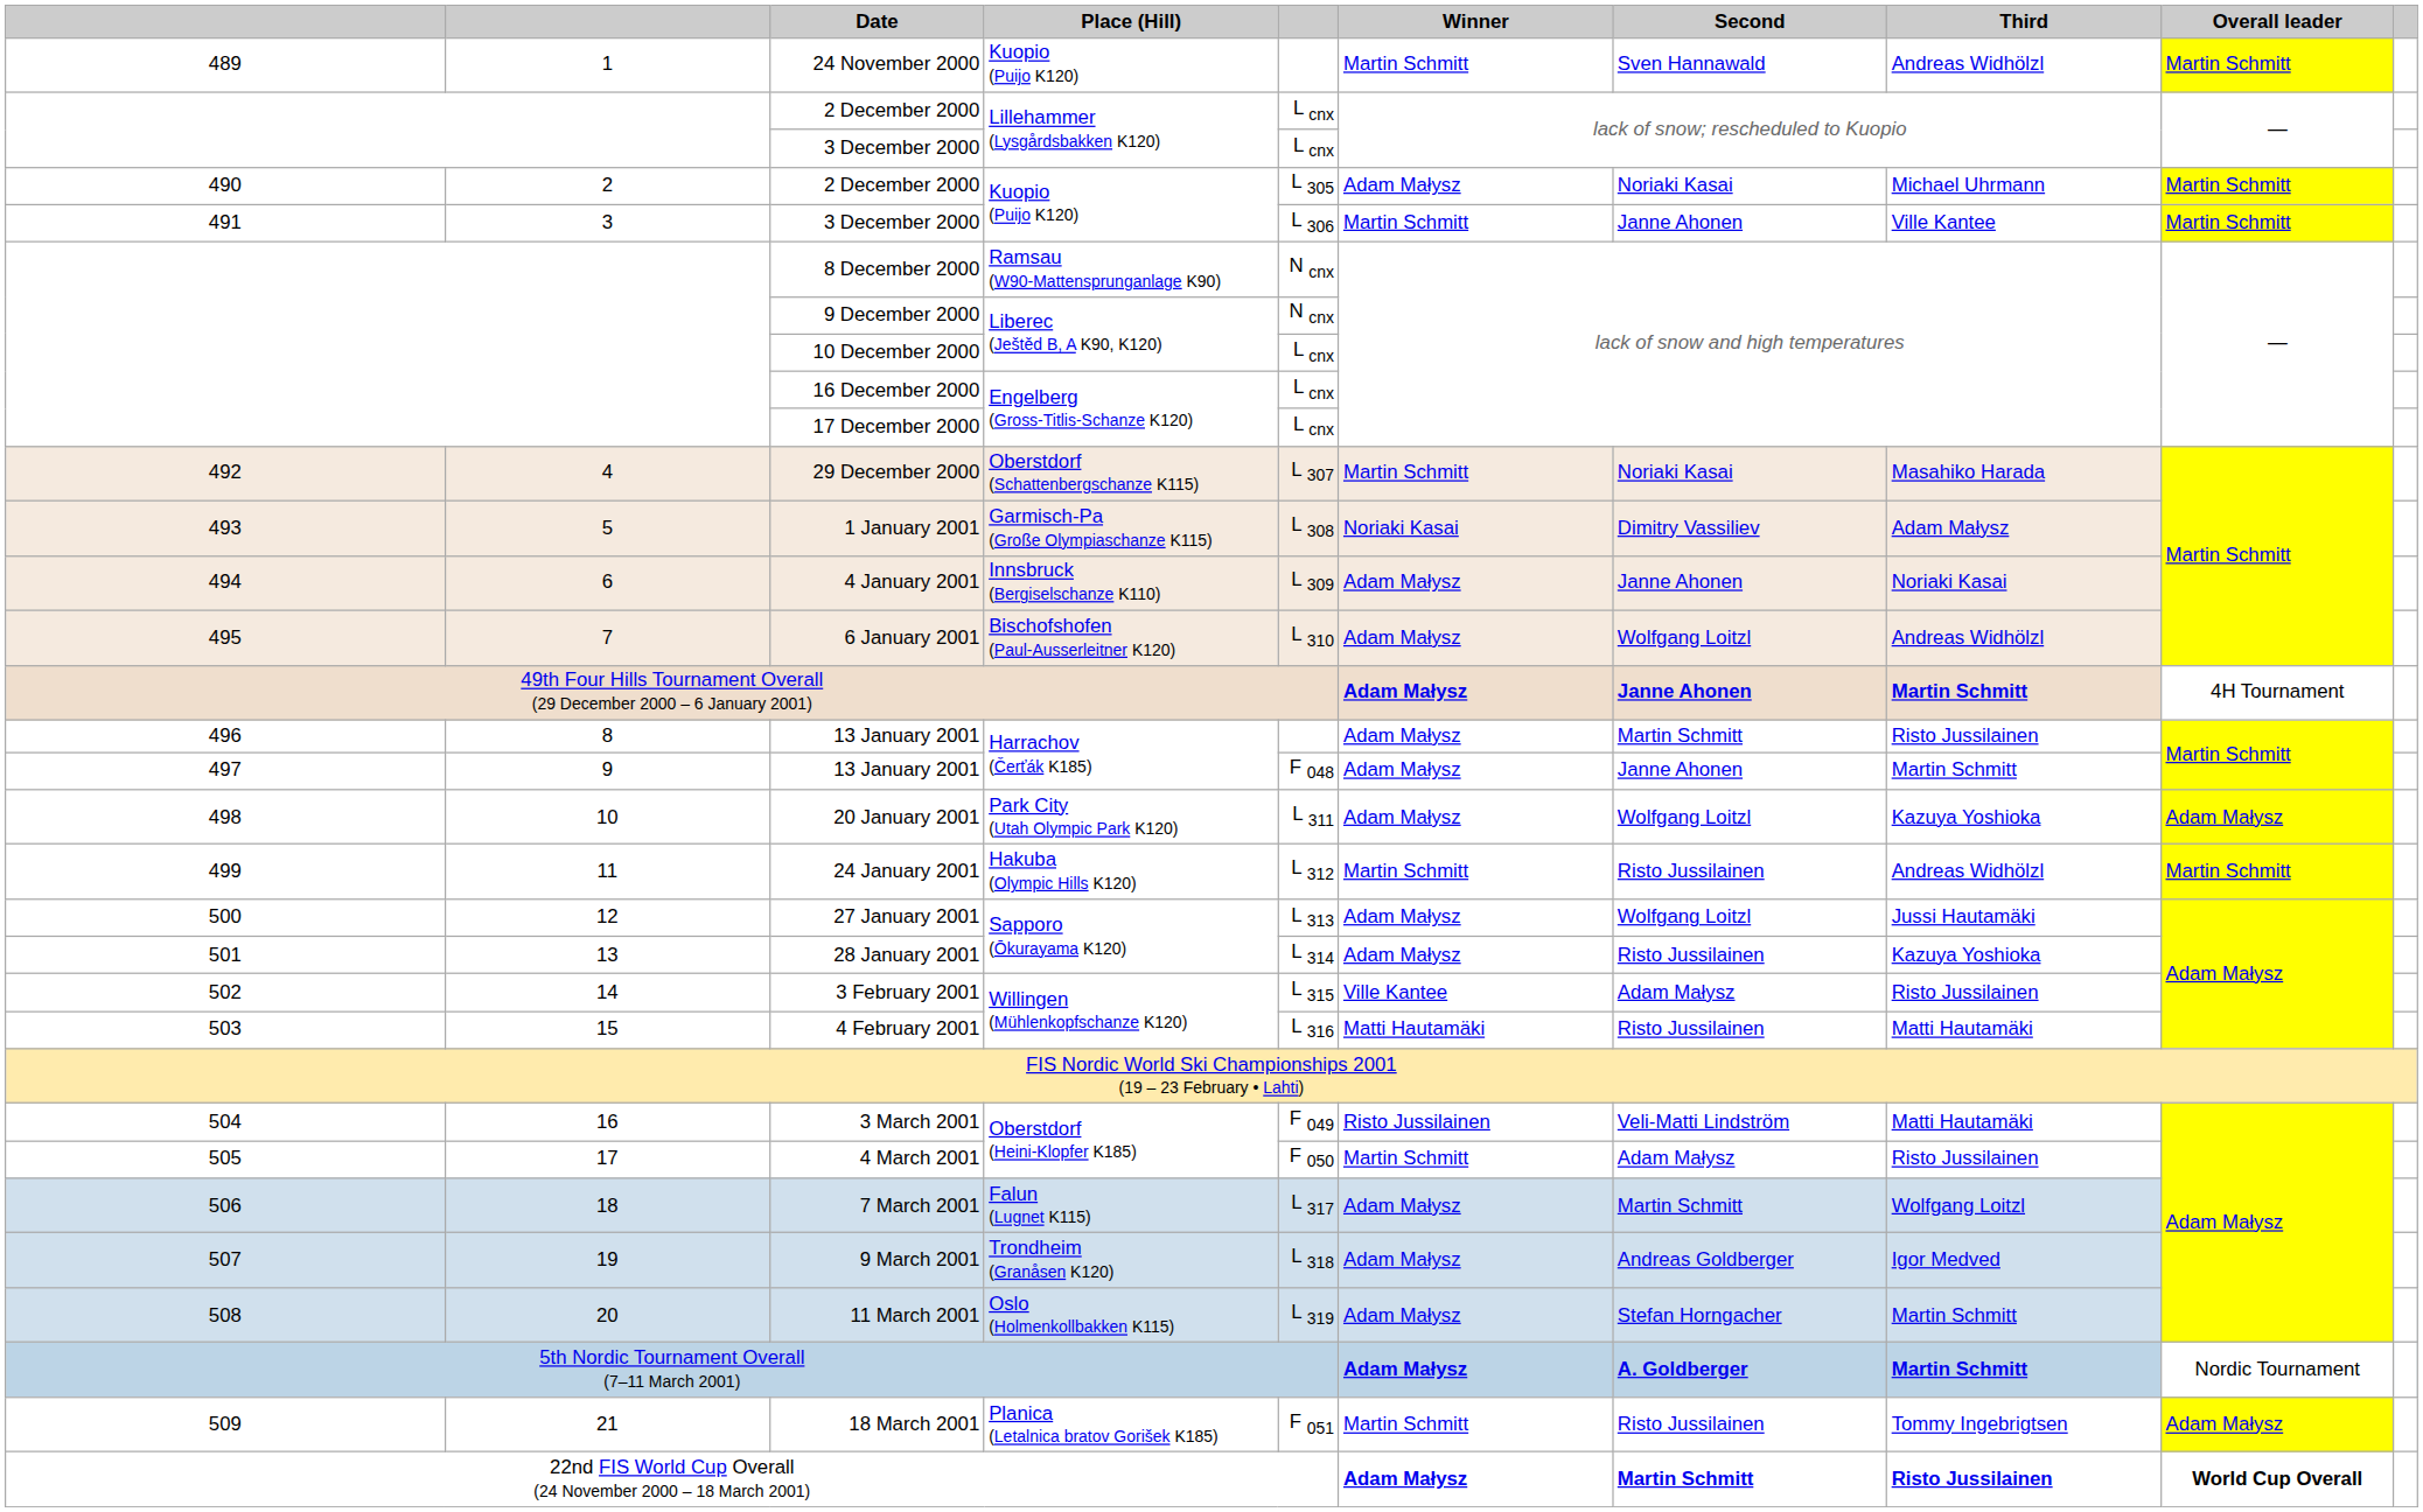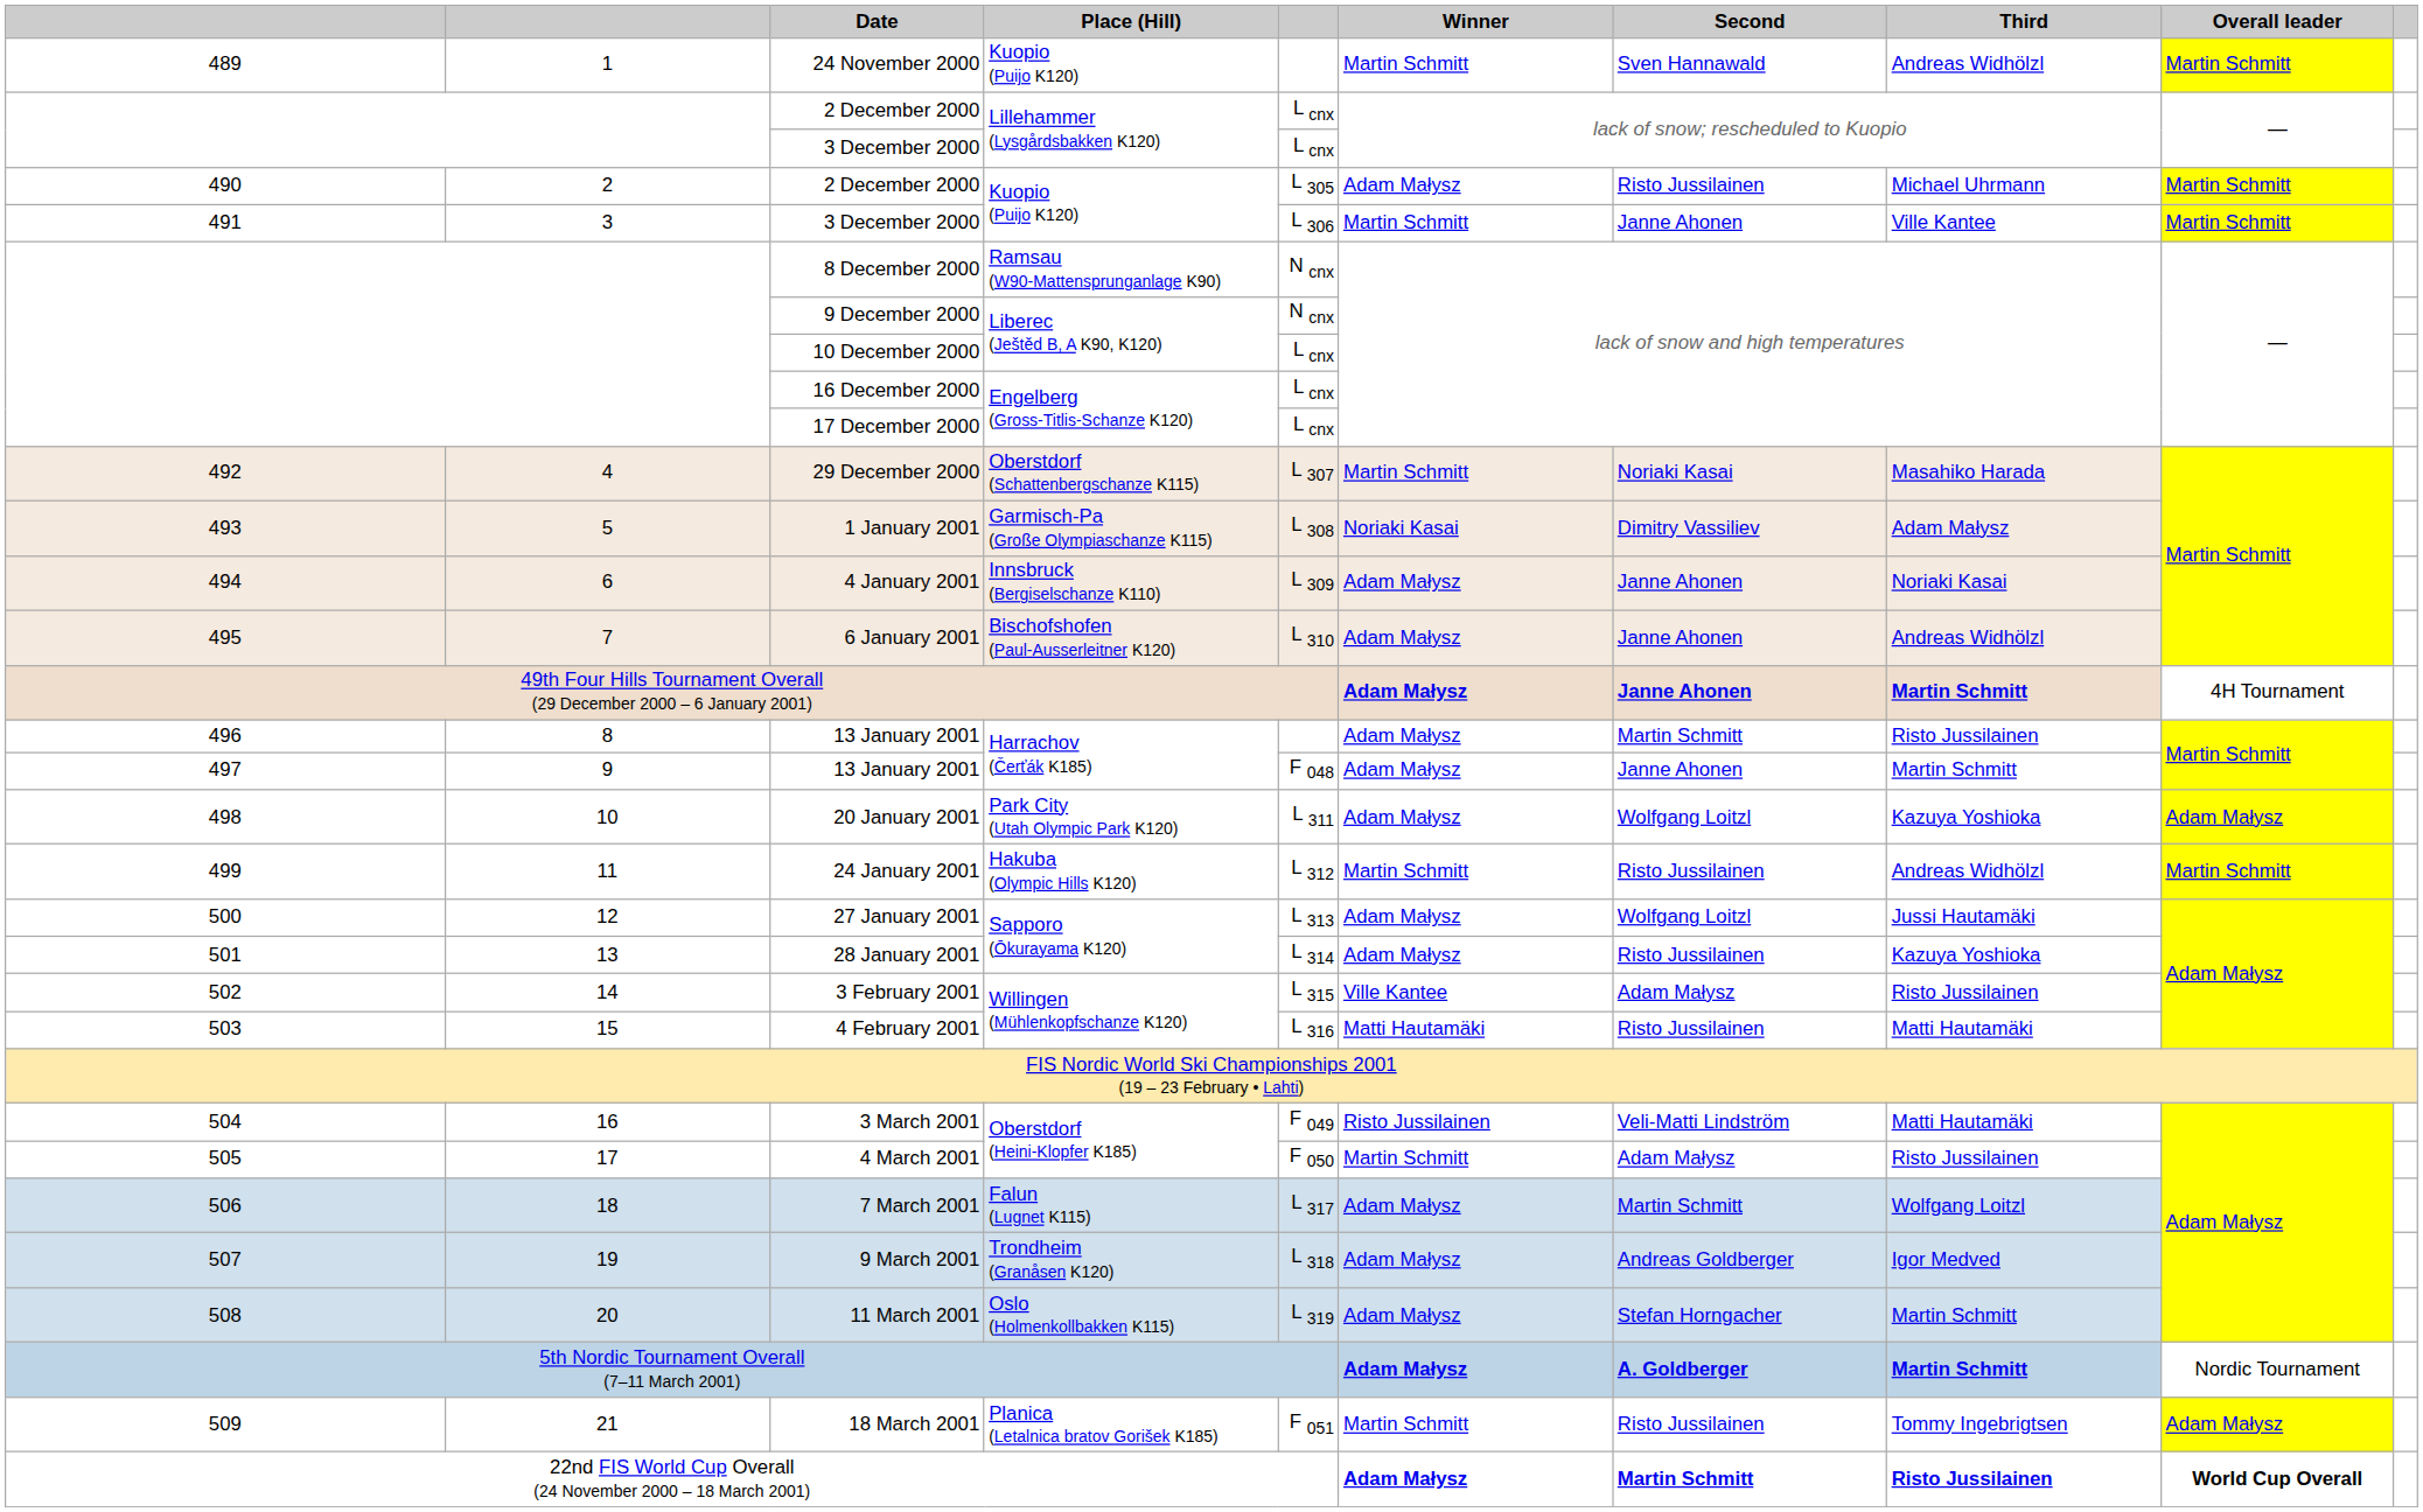 <table class="wikitable plainrowheaders" style="background:#fff; font-size:86%; width:107%; line-height:16px; border:grey solid 1px; border-collapse:collapse;">
 <tr>
 <th scope="col" style="background:#ccc; width=30 px;"></th>
 <th scope="col" style="background:#ccc; width=30 px;"></th>
 <th scope="col" style="background:#ccc; width:144px;">Date</th>
 <th scope="col" style="background:#ccc; width:200px;">Place (Hill)</th>
 <th scope="col" style="background:#ccc; width:36px;"></th>
 <th scope="col" style="background:#ccc; width:186px;">Winner</th>
 <th scope="col" style="background:#ccc; width:186px;">Second</th>
 <th scope="col" style="background:#ccc; width:186px;">Third</th>
 <th scope="col" style="background:#ccc; width:157px;">Overall leader</th>
 <th scope="col" style="background:#ccc; width:10px;"></th>
 </tr>
 <tr>
 <td align=center>489</td>
 <td align=center>1</td>
 <td align=right>24 November 2000</td>
 <td> <a href='#'>Kuopio</a><br><small>(<a href='#'>Puijo</a> K120)</small></td>
 <td align=right></td>
 <td> <a href='#'>Martin Schmitt</a></td>
 <td> <a href='#'>Sven Hannawald</a></td>
 <td> <a href='#'>Andreas Widhölzl</a></td>
 <td bgcolor=yellow> <a href='#'>Martin Schmitt</a></td>
 <td></td>
 </tr>
 <tr>
 <td rowspan=2 colspan=2></td>
 <td align=right>2 December 2000</td>
 <td rowspan=2> <a href='#'>Lillehammer</a><br><small>(<a href='#'>Lysgårdsbakken</a> K120)</small></td>
 <td align=right>L <sub>cnx</sub></td>
 <td rowspan=2 colspan=3 align=center style=color:#696969><em>lack of snow; rescheduled to Kuopio</em></td>
 <td rowspan=2 style="background:white; text-align:center">—</td>
 <td style="background:white"></td>
 </tr>
 <tr>
 <td align=right>3 December 2000</td>
 <td align=right>L <sub>cnx</sub></td>
 <td style="background:white"></td>
 </tr>
 <tr>
 <td align=center>490</td>
 <td align=center>2</td>
 <td align=right>2 December 2000</td>
 <td rowspan=2> <a href='#'>Kuopio</a><br><small>(<a href='#'>Puijo</a> K120)</small></td>
 <td align=right>L <sub>305</sub></td>
 <td> <a href='#'>Adam Małysz</a></td>
-<td> <a href='#'>Noriaki Kasai</a></td>
+<td> <a href='#'>Risto Jussilainen</a></td>
 <td> <a href='#'>Michael Uhrmann</a></td>
 <td bgcolor=yellow> <a href='#'>Martin Schmitt</a></td>
 <td></td>
 </tr>
 <tr>
 <td align=center>491</td>
 <td align=center>3</td>
 <td align=right>3 December 2000</td>
 <td align=right>L <sub>306</sub></td>
 <td> <a href='#'>Martin Schmitt</a></td>
 <td> <a href='#'>Janne Ahonen</a></td>
 <td> <a href='#'>Ville Kantee</a></td>
 <td bgcolor=yellow> <a href='#'>Martin Schmitt</a></td>
 <td></td>
 </tr>
 <tr>
 <td rowspan=5 colspan=2></td>
 <td align=right>8 December 2000</td>
 <td> <a href='#'>Ramsau</a><br><small>(<a href='#'>W90-Mattensprunganlage</a> K90)</small></td>
 <td align=right>N <sub>cnx</sub></td>
 <td colspan=3 rowspan=5 align=center style=color:#696969><em>lack of snow and high temperatures</em></td>
 <td rowspan=5 style="background:white; text-align:center">—</td>
 <td style="background:white"></td>
 </tr>
 <tr>
 <td align=right>9 December 2000</td>
 <td rowspan=2> <a href='#'>Liberec</a><br><small>(<a href='#'>Ještěd B, A</a> K90, K120)</small></td>
 <td align=right>N <sub>cnx</sub></td>
 <td style="background:white"></td>
 </tr>
 <tr>
 <td align=right>10 December 2000</td>
 <td align=right>L <sub>cnx</sub></td>
 <td style="background:white"></td>
 </tr>
 <tr>
 <td align=right>16 December 2000</td>
 <td rowspan=2> <a href='#'>Engelberg</a><br><small>(<a href='#'>Gross-Titlis-Schanze</a> K120)</small></td>
 <td align=right>L <sub>cnx</sub></td>
 <td style="background:white"></td>
 </tr>
 <tr>
 <td align=right>17 December 2000</td>
 <td align=right>L <sub>cnx</sub></td>
 <td style="background:white"></td>
 </tr>
 <tr bgcolor=#F5EADF>
 <td align=center>492</td>
 <td align=center>4</td>
 <td align=right>29 December 2000</td>
 <td> <a href='#'>Oberstdorf</a><br><small>(<a href='#'>Schattenbergschanze</a> K115)</small></td>
 <td align=right>L <sub>307</sub></td>
 <td> <a href='#'>Martin Schmitt</a></td>
 <td> <a href='#'>Noriaki Kasai</a></td>
 <td> <a href='#'>Masahiko Harada</a></td>
 <td bgcolor=yellow rowspan=4> <a href='#'>Martin Schmitt</a></td>
 <td bgcolor=white></td>
 </tr>
 <tr bgcolor=#F5EADF>
 <td align=center>493</td>
 <td align=center>5</td>
 <td align=right>1 January 2001</td>
 <td> <a href='#'>Garmisch-Pa</a><br><small>(<a href='#'>Große Olympiaschanze</a> K115)</small></td>
 <td align=right>L <sub>308</sub></td>
 <td> <a href='#'>Noriaki Kasai</a></td>
 <td> <a href='#'>Dimitry Vassiliev</a></td>
 <td> <a href='#'>Adam Małysz</a></td>
 <td bgcolor=white></td>
 </tr>
 <tr bgcolor=#F5EADF>
 <td align=center>494</td>
 <td align=center>6</td>
 <td align=right>4 January 2001</td>
 <td> <a href='#'>Innsbruck</a><br><small>(<a href='#'>Bergiselschanze</a> K110)</small></td>
 <td align=right>L <sub>309</sub></td>
 <td> <a href='#'>Adam Małysz</a></td>
 <td> <a href='#'>Janne Ahonen</a></td>
 <td> <a href='#'>Noriaki Kasai</a></td>
 <td bgcolor=white></td>
 </tr>
 <tr bgcolor=#F5EADF>
 <td align=center>495</td>
 <td align=center>7</td>
 <td align=right>6 January 2001</td>
 <td> <a href='#'>Bischofshofen</a><br><small>(<a href='#'>Paul-Ausserleitner</a> K120)</small></td>
 <td align=right>L <sub>310</sub></td>
 <td> <a href='#'>Adam Małysz</a></td>
-<td> <a href='#'>Wolfgang Loitzl</a></td>
+<td> <a href='#'>Janne Ahonen</a></td>
 <td> <a href='#'>Andreas Widhölzl</a></td>
 <td bgcolor=white></td>
 </tr>
 <tr bgcolor=#EFDECD>
 <td colspan=5 align=center><a href='#'>49th Four Hills Tournament Overall</a><br><small>(29 December 2000 – 6 January 2001)</small></td>
 <td> <strong><a href='#'>Adam Małysz</a></strong></td>
 <td> <strong><a href='#'>Janne Ahonen</a></strong></td>
 <td> <strong><a href='#'>Martin Schmitt</a></strong></td>
 <td bgcolor=white align=center>4H Tournament</td>
 <td bgcolor=white></td>
 </tr>
 <tr>
 <td align=center>496</td>
 <td align=center>8</td>
 <td align=right>13 January 2001</td>
 <td rowspan=2> <a href='#'>Harrachov</a><br><small>(<a href='#'>Čerťák</a> K185)</small></td>
 <td align=right></td>
 <td> <a href='#'>Adam Małysz</a></td>
 <td> <a href='#'>Martin Schmitt</a></td>
 <td> <a href='#'>Risto Jussilainen</a></td>
 <td bgcolor=yellow rowspan=2> <a href='#'>Martin Schmitt</a></td>
 <td></td>
 </tr>
 <tr>
 <td align=center>497</td>
 <td align=center>9</td>
 <td align=right>13 January 2001</td>
 <td align=right>F <sub>048</sub></td>
 <td> <a href='#'>Adam Małysz</a></td>
 <td> <a href='#'>Janne Ahonen</a></td>
 <td> <a href='#'>Martin Schmitt</a></td>
 <td></td>
 </tr>
 <tr>
 <td align=center>498</td>
 <td align=center>10</td>
 <td align=right>20 January 2001</td>
 <td> <a href='#'>Park City</a><br><small>(<a href='#'>Utah Olympic Park</a> K120)</small></td>
 <td align=right>L <sub>311</sub></td>
 <td> <a href='#'>Adam Małysz</a></td>
 <td> <a href='#'>Wolfgang Loitzl</a></td>
 <td> <a href='#'>Kazuya Yoshioka</a></td>
 <td bgcolor=yellow> <a href='#'>Adam Małysz</a></td>
 <td></td>
 </tr>
 <tr>
 <td align=center>499</td>
 <td align=center>11</td>
 <td align=right>24 January 2001</td>
 <td> <a href='#'>Hakuba</a><br><small>(<a href='#'>Olympic Hills</a> K120)</small></td>
 <td align=right>L <sub>312</sub></td>
 <td> <a href='#'>Martin Schmitt</a></td>
 <td> <a href='#'>Risto Jussilainen</a></td>
 <td> <a href='#'>Andreas Widhölzl</a></td>
 <td bgcolor=yellow> <a href='#'>Martin Schmitt</a></td>
 <td></td>
 </tr>
 <tr>
 <td align=center>500</td>
 <td align=center>12</td>
 <td align=right>27 January 2001</td>
 <td rowspan=2> <a href='#'>Sapporo</a><br><small>(<a href='#'>Ōkurayama</a> K120)</small></td>
 <td align=right>L <sub>313</sub></td>
 <td> <a href='#'>Adam Małysz</a></td>
 <td> <a href='#'>Wolfgang Loitzl</a></td>
 <td> <a href='#'>Jussi Hautamäki</a></td>
 <td bgcolor=yellow rowspan=4> <a href='#'>Adam Małysz</a></td>
 <td></td>
 </tr>
 <tr>
 <td align=center>501</td>
 <td align=center>13</td>
 <td align=right>28 January 2001</td>
 <td align=right>L <sub>314</sub></td>
 <td> <a href='#'>Adam Małysz</a></td>
 <td> <a href='#'>Risto Jussilainen</a></td>
 <td> <a href='#'>Kazuya Yoshioka</a></td>
 <td></td>
 </tr>
 <tr>
 <td align=center>502</td>
 <td align=center>14</td>
 <td align=right>3 February 2001</td>
 <td rowspan=2> <a href='#'>Willingen</a><br><small>(<a href='#'>Mühlenkopfschanze</a> K120)</small></td>
 <td align=right>L <sub>315</sub></td>
 <td> <a href='#'>Ville Kantee</a></td>
 <td> <a href='#'>Adam Małysz</a></td>
 <td> <a href='#'>Risto Jussilainen</a></td>
 <td></td>
 </tr>
 <tr>
 <td align=center>503</td>
 <td align=center>15</td>
 <td align=right>4 February 2001</td>
 <td align=right>L <sub>316</sub></td>
 <td> <a href='#'>Matti Hautamäki</a></td>
 <td> <a href='#'>Risto Jussilainen</a></td>
 <td> <a href='#'>Matti Hautamäki</a></td>
 <td></td>
 </tr>
 <tr style="background:#FFEBAD">
 <td colspan=10 align=center><a href='#'>FIS Nordic World Ski Championships 2001</a><br><small>(19 – 23 February •  <a href='#'>Lahti</a>)</small></td>
 </tr>
 <tr>
 <td align=center>504</td>
 <td align=center>16</td>
 <td align=right>3 March 2001</td>
 <td rowspan=2> <a href='#'>Oberstdorf</a><br><small>(<a href='#'>Heini-Klopfer</a> K185)</small></td>
 <td align=right>F <sub>049</sub></td>
 <td> <a href='#'>Risto Jussilainen</a></td>
 <td> <a href='#'>Veli-Matti Lindström</a></td>
 <td> <a href='#'>Matti Hautamäki</a></td>
 <td bgcolor=yellow rowspan=5> <a href='#'>Adam Małysz</a></td>
 <td></td>
 </tr>
 <tr>
 <td align=center>505</td>
 <td align=center>17</td>
 <td align=right>4 March 2001</td>
 <td align=right>F <sub>050</sub></td>
 <td> <a href='#'>Martin Schmitt</a></td>
 <td> <a href='#'>Adam Małysz</a></td>
 <td> <a href='#'>Risto Jussilainen</a></td>
 <td></td>
 </tr>
 <tr bgcolor=#d0e0ed>
 <td align=center>506</td>
 <td align=center>18</td>
 <td align=right>7 March 2001</td>
 <td> <a href='#'>Falun</a><br><small>(<a href='#'>Lugnet</a> K115)</small></td>
 <td align=right>L <sub>317</sub></td>
 <td> <a href='#'>Adam Małysz</a></td>
 <td> <a href='#'>Martin Schmitt</a></td>
 <td> <a href='#'>Wolfgang Loitzl</a></td>
 <td bgcolor=white></td>
 </tr>
 <tr bgcolor=#d0e0ed>
 <td align=center>507</td>
 <td align=center>19</td>
 <td align=right>9 March 2001</td>
 <td> <a href='#'>Trondheim</a><br><small>(<a href='#'>Granåsen</a> K120)</small></td>
 <td align=right>L <sub>318</sub></td>
 <td> <a href='#'>Adam Małysz</a></td>
 <td> <a href='#'>Andreas Goldberger</a></td>
 <td> <a href='#'>Igor Medved</a></td>
 <td bgcolor=white></td>
 </tr>
 <tr bgcolor=#d0e0ed>
 <td align=center>508</td>
 <td align=center>20</td>
 <td align=right>11 March 2001</td>
 <td> <a href='#'>Oslo</a><br><small>(<a href='#'>Holmenkollbakken</a> K115)</small></td>
 <td align=right>L <sub>319</sub></td>
 <td> <a href='#'>Adam Małysz</a></td>
 <td> <a href='#'>Stefan Horngacher</a></td>
 <td> <a href='#'>Martin Schmitt</a></td>
 <td bgcolor=white></td>
 </tr>
 <tr bgcolor=#BCD4E6>
 <td colspan=5 align=center><a href='#'>5th Nordic Tournament Overall</a><br><small>(7–11 March 2001)</small></td>
 <td> <strong><a href='#'>Adam Małysz</a></strong></td>
 <td> <strong><a href='#'>A. Goldberger</a></strong></td>
 <td> <strong><a href='#'>Martin Schmitt</a></strong></td>
 <td bgcolor=white align=center>Nordic Tournament</td>
 <td bgcolor=white></td>
 </tr>
 <tr>
 <td align=center>509</td>
 <td align=center>21</td>
 <td align=right>18 March 2001</td>
 <td> <a href='#'>Planica</a><br><small>(<a href='#'>Letalnica bratov Gorišek</a> K185)</small></td>
 <td align=right>F <sub>051</sub></td>
 <td> <a href='#'>Martin Schmitt</a></td>
 <td> <a href='#'>Risto Jussilainen</a></td>
 <td> <a href='#'>Tommy Ingebrigtsen</a></td>
 <td bgcolor=yellow> <a href='#'>Adam Małysz</a></td>
 <td></td>
 </tr>
 <tr>
 <td colspan="5" style="text-align:center">22nd <a href='#'>FIS World Cup</a> Overall<br><small>(24 November 2000 – 18 March 2001)</small></td>
 <td> <strong><a href='#'>Adam Małysz</a></strong></td>
 <td> <strong><a href='#'>Martin Schmitt</a></strong></td>
 <td> <strong><a href='#'>Risto Jussilainen</a></strong></td>
 <td style="text-align:center"><strong>World Cup Overall</strong></td>
 <td></td>
 </tr>
 </table>
